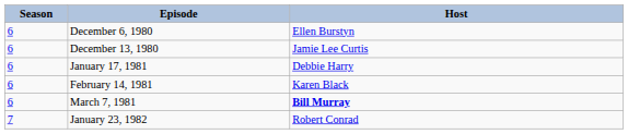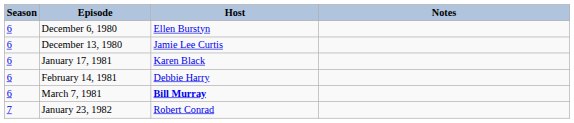 <table class="wikitable" style="width:100%;">
 <tr>
 <th style="background:#B0C4DE;" width="5%">Season</th>
 <th style="background:#B0C4DE;" width="20%">Episode</th>
 <th style="background:#B0C4DE;" width="30%">Host</th>
+<th style="background:#B0C4DE;" width="45%">Notes</th>
 </tr>
 <tr>
 <td><a href='#'>6</a></td>
 <td>December 6, 1980</td>
 <td><a href='#'>Ellen Burstyn</a></td>
+<td></td>
 </tr>
 <tr>
 <td><a href='#'>6</a></td>
 <td>December 13, 1980</td>
 <td><a href='#'>Jamie Lee Curtis</a></td>
+<td></td>
 </tr>
 <tr>
 <td><a href='#'>6</a></td>
 <td>January 17, 1981</td>
-<td><a href='#'>Debbie Harry</a></td>
+<td><a href='#'>Karen Black</a></td>
+<td></td>
 </tr>
 <tr>
 <td><a href='#'>6</a></td>
 <td>February 14, 1981</td>
-<td><a href='#'>Karen Black</a></td>
+<td><a href='#'>Debbie Harry</a></td>
+<td></td>
 </tr>
 <tr>
 <td><a href='#'>6</a></td>
 <td>March 7, 1981</td>
 <td><strong><a href='#'>Bill Murray</a></strong></td>
+<td></td>
 </tr>
 <tr>
 <td><a href='#'>7</a></td>
 <td>January 23, 1982</td>
 <td><a href='#'>Robert Conrad</a></td>
+<td></td>
 </tr>
 </table>
